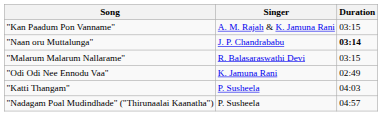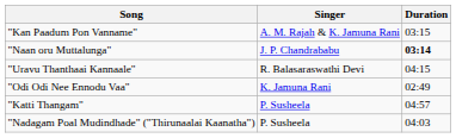 <table class="wikitable" style="font-size:95%;">
 <tr>
 <th>Song</th>
 <th>Singer</th>
 <th>Duration</th>
 </tr>
 <tr>
 <td>"Kan Paadum Pon Vanname"</td>
 <td><a href='#'>A. M. Rajah</a> & <a href='#'>K. Jamuna Rani</a></td>
 <td>03:15</td>
 </tr>
 <tr>
 <td>"Naan oru Muttalunga"</td>
 <td><a href='#'>J. P. Chandrababu</a></td>
 <td><strong>03:14</strong></td>
 </tr>
 <tr>
-<td>"Malarum Malarum Nallarame"</td>
-<td><a href='#'>R. Balasaraswathi Devi</a></td>
-<td>03:15</td>
+<td>"Uravu Thanthaai Kannaale"</td>
+<td>R. Balasaraswathi Devi</td>
+<td>04:15</td>
 </tr>
 <tr>
 <td>"Odi Odi Nee Ennodu Vaa"</td>
 <td><a href='#'>K. Jamuna Rani</a></td>
 <td>02:49</td>
 </tr>
 <tr>
 <td>"Katti Thangam"</td>
 <td><a href='#'>P. Susheela</a></td>
-<td>04:03</td>
+<td>04:57</td>
 </tr>
 <tr>
 <td>"Nadagam Poal Mudindhade" ("Thirunaalai Kaanatha")</td>
 <td>P. Susheela</td>
-<td>04:57</td>
+<td>04:03</td>
 </tr>
 </table>
